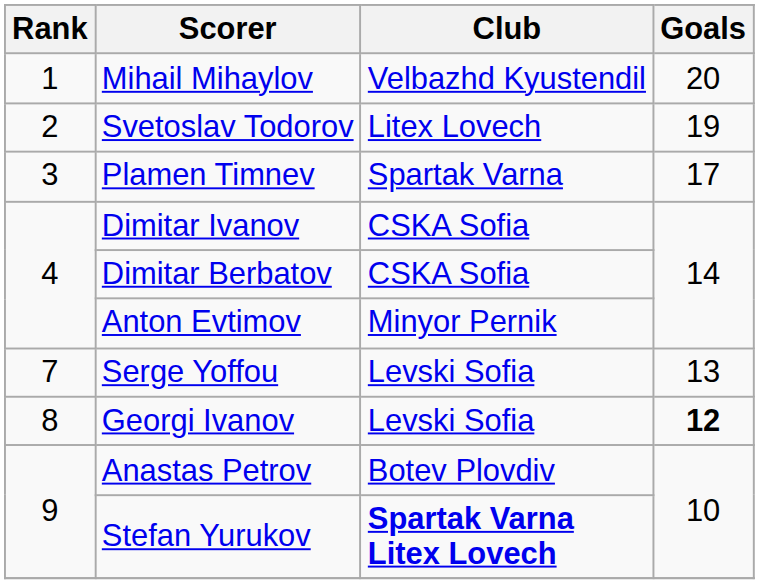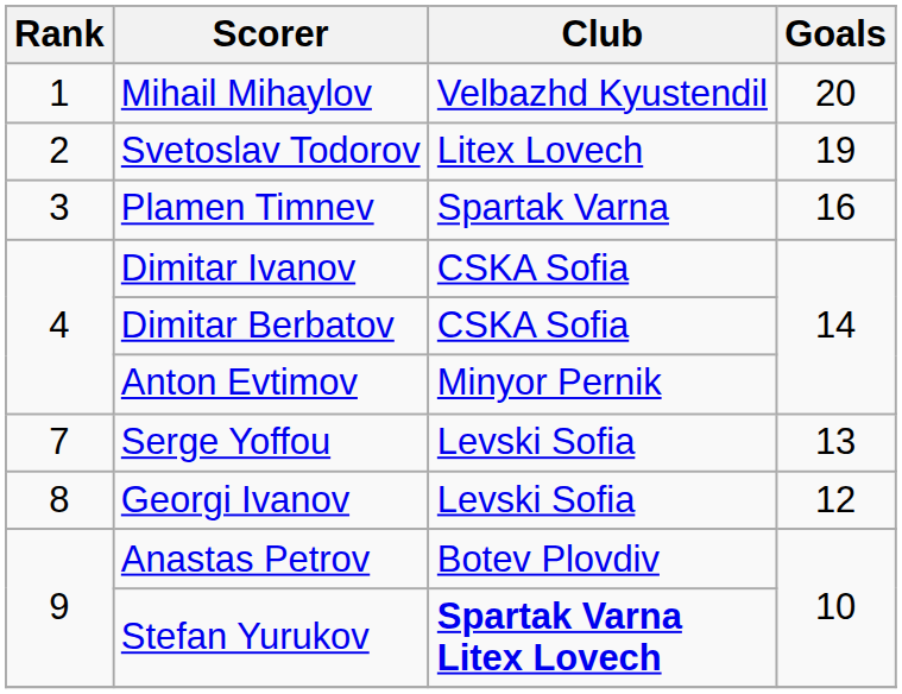 <table class="wikitable" style="text-align:center">
 <tr>
 <th>Rank</th>
 <th>Scorer</th>
 <th>Club</th>
 <th>Goals</th>
 </tr>
 <tr>
 <td rowspan="1">1</td>
 <td align="left"> <a href='#'>Mihail Mihaylov</a></td>
 <td align="left"><a href='#'>Velbazhd Kyustendil</a></td>
 <td rowspan="1">20</td>
 </tr>
 <tr>
 <td rowspan="1">2</td>
 <td align="left"> <a href='#'>Svetoslav Todorov</a></td>
 <td align="left"><a href='#'>Litex Lovech</a></td>
 <td rowspan="1">19</td>
 </tr>
 <tr>
 <td rowspan="1">3</td>
 <td align="left"> <a href='#'>Plamen Timnev</a></td>
 <td align="left"><a href='#'>Spartak Varna</a></td>
-<td rowspan="1">17</td>
+<td rowspan="1">16</td>
 </tr>
 <tr>
 <td rowspan="3">4</td>
 <td align="left"> <a href='#'>Dimitar Ivanov</a></td>
 <td align="left"><a href='#'>CSKA Sofia</a></td>
 <td rowspan="3">14</td>
 </tr>
 <tr>
 <td align="left"> <a href='#'>Dimitar Berbatov</a></td>
 <td align="left"><a href='#'>CSKA Sofia</a></td>
 </tr>
 <tr>
 <td align="left"> <a href='#'>Anton Evtimov</a></td>
 <td align="left"><a href='#'>Minyor Pernik</a></td>
 </tr>
 <tr>
 <td rowspan="1">7</td>
 <td align="left"> <a href='#'>Serge Yoffou</a></td>
 <td align="left"><a href='#'>Levski Sofia</a></td>
 <td rowspan="1">13</td>
 </tr>
 <tr>
 <td rowspan="1">8</td>
 <td align="left"> <a href='#'>Georgi Ivanov</a></td>
 <td align="left"><a href='#'>Levski Sofia</a></td>
-<td rowspan="1"><strong>12</strong></td>
+<td rowspan="1">12</td>
 </tr>
 <tr>
 <td rowspan="2">9</td>
 <td align="left"> <a href='#'>Anastas Petrov</a></td>
 <td align="left"><a href='#'>Botev Plovdiv</a></td>
 <td rowspan="2">10</td>
 </tr>
 <tr>
 <td align="left"> <a href='#'>Stefan Yurukov</a></td>
 <td align="left"><strong><a href='#'>Spartak Varna</a><br><a href='#'>Litex Lovech</a></strong></td>
 </tr>
 <tr>
 </tr>
 </table>
